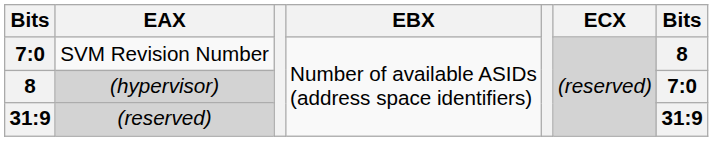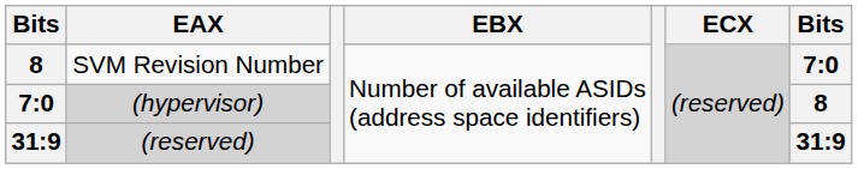 <table class="wikitable">
 <tr>
 <th>Bits</th>
 <th>EAX</th>
 <th scope="col" style="width: 0.5em; border-spacing:0; padding:0px" rowspan="4"></th>
 <th>EBX</th>
 <th scope="col" style="width: 0.5em; border-spacing:0; padding:0px" rowspan="4"></th>
 <th>ECX</th>
 <th>Bits</th>
 </tr>
 <tr>
-<th>7:0</th>
+<th>8</th>
 <td>SVM Revision Number</td>
 <td rowspan="3">Number of available ASIDs <br>(address space identifiers)</td>
 <td rowspan="3" style="text-align:center; background:lightgrey;"><em>(reserved)</em></td>
-<th>8</th>
+<th>7:0</th>
 </tr>
 <tr>
+<th>7:0</th>
+<td style="text-align:center; background:lightgrey;"><em>(hypervisor)</em></td>
 <th>8</th>
-<td style="text-align:center; background:lightgrey;"><em>(hypervisor)</em></td>
-<th>7:0</th>
 </tr>
 <tr>
 <th>31:9</th>
 <td style="text-align:center; background:lightgrey;"><em>(reserved)</em></td>
 <th>31:9</th>
 </tr>
 </table>
